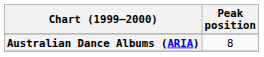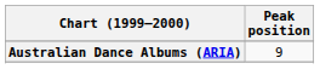 <table class="wikitable sortable plainrowheaders" style="text-align:center">
 <tr>
 <th scope="col">Chart (1999–2000)</th>
 <th scope="col">Peak<br>position</th>
 </tr>
 <tr>
 </tr>
 <tr>
 <th scope="row">Australian Dance Albums (<a href='#'>ARIA</a>)</th>
-<td>8</td>
+<td>9</td>
 </tr>
 <tr>
 </tr>
 <tr>
 </tr>
 <tr>
 </tr>
 <tr>
 </tr>
 <tr>
 </tr>
 <tr>
 </tr>
 <tr>
 </tr>
 <tr>
 </tr>
 <tr>
 </tr>
 <tr>
 </tr>
 <tr>
 </tr>
 <tr>
 </tr>
 <tr>
 </tr>
 <tr>
 </tr>
 </table>
